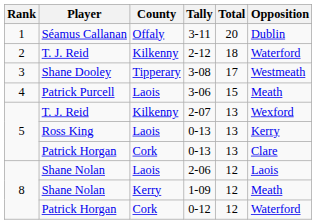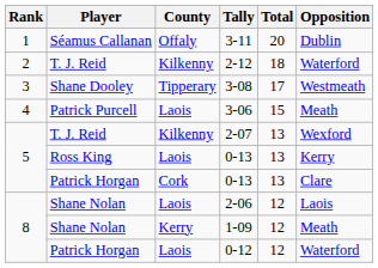 <table class="wikitable">
 <tr>
 <th>Rank</th>
 <th>Player</th>
 <th>County</th>
 <th>Tally</th>
 <th>Total</th>
 <th>Opposition</th>
 </tr>
 <tr>
 <td rowspan=1 align=center>1</td>
 <td><a href='#'>Séamus Callanan</a></td>
 <td><a href='#'>Offaly</a></td>
 <td align=center>3-11</td>
 <td align=center>20</td>
 <td><a href='#'>Dublin</a></td>
 </tr>
 <tr>
 <td rowspan=1 align=center>2</td>
 <td><a href='#'>T. J. Reid</a></td>
 <td><a href='#'>Kilkenny</a></td>
 <td align=center>2-12</td>
 <td align=center>18</td>
 <td><a href='#'>Waterford</a></td>
 </tr>
 <tr>
 <td rowspan=1 align=center>3</td>
 <td><a href='#'>Shane Dooley</a></td>
 <td><a href='#'>Tipperary</a></td>
 <td align=center>3-08</td>
 <td align=center>17</td>
 <td><a href='#'>Westmeath</a></td>
 </tr>
 <tr>
 <td rowspan=1 align=center>4</td>
 <td><a href='#'>Patrick Purcell</a></td>
 <td><a href='#'>Laois</a></td>
 <td align=center>3-06</td>
 <td align=center>15</td>
 <td><a href='#'>Meath</a></td>
 </tr>
 <tr>
 <td rowspan=3 align=center>5</td>
 <td><a href='#'>T. J. Reid</a></td>
 <td><a href='#'>Kilkenny</a></td>
 <td align=center>2-07</td>
 <td align=center>13</td>
 <td><a href='#'>Wexford</a></td>
 </tr>
 <tr>
 <td><a href='#'>Ross King</a></td>
 <td><a href='#'>Laois</a></td>
 <td align=center>0-13</td>
 <td align=center>13</td>
 <td><a href='#'>Kerry</a></td>
 </tr>
 <tr>
 <td><a href='#'>Patrick Horgan</a></td>
 <td><a href='#'>Cork</a></td>
 <td align=center>0-13</td>
 <td align=center>13</td>
 <td><a href='#'>Clare</a></td>
 </tr>
 <tr>
 <td rowspan=3 align=center>8</td>
 <td><a href='#'>Shane Nolan</a></td>
 <td><a href='#'>Laois</a></td>
 <td align=center>2-06</td>
 <td align=center>12</td>
 <td><a href='#'>Laois</a></td>
 </tr>
 <tr>
 <td><a href='#'>Shane Nolan</a></td>
 <td><a href='#'>Kerry</a></td>
 <td align=center>1-09</td>
 <td align=center>12</td>
 <td><a href='#'>Meath</a></td>
 </tr>
 <tr>
 <td><a href='#'>Patrick Horgan</a></td>
-<td><a href='#'>Cork</a></td>
+<td><a href='#'>Laois</a></td>
 <td align=center>0-12</td>
 <td align=center>12</td>
 <td><a href='#'>Waterford</a></td>
 </tr>
 </table>
